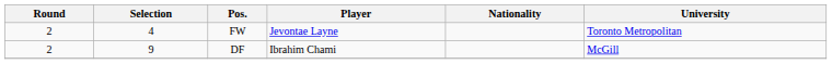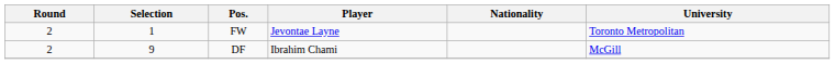 <table class="wikitable sortable" style="width:90%; text-align:center; font-size:95%; text-align:left;">
 <tr>
 <th>Round</th>
 <th>Selection</th>
 <th>Pos.</th>
 <th>Player</th>
 <th>Nationality</th>
 <th>University</th>
 </tr>
 <tr>
 <td align=center>2</td>
-<td align=center>4</td>
+<td align=center>1</td>
 <td align=center>FW</td>
 <td><a href='#'>Jevontae Layne</a></td>
 <td></td>
 <td><a href='#'>Toronto Metropolitan</a></td>
 </tr>
 <tr>
 <td align=center>2</td>
 <td align=center>9</td>
 <td align=center>DF</td>
 <td>Ibrahim Chami</td>
 <td></td>
 <td><a href='#'>McGill</a></td>
 </tr>
 <tr>
 </tr>
 </table>
